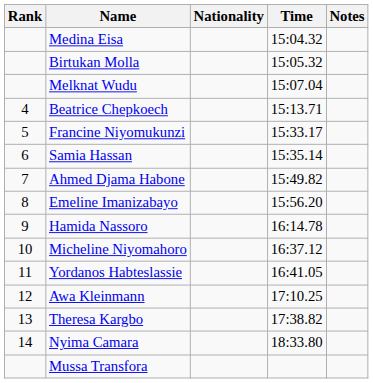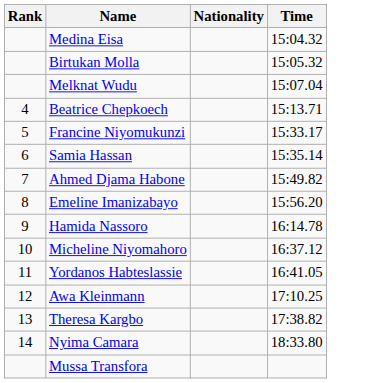 <table class="wikitable sortable" style="text-align:center">
 <tr>
 <th>Rank</th>
 <th>Name</th>
 <th>Nationality</th>
 <th>Time</th>
-<th>Notes</th>
 </tr>
 <tr>
 <td></td>
 <td align=left><a href='#'>Medina Eisa</a></td>
 <td align=left></td>
 <td>15:04.32</td>
-<td></td>
 </tr>
 <tr>
 <td></td>
 <td align=left><a href='#'>Birtukan Molla</a></td>
 <td align=left></td>
 <td>15:05.32</td>
-<td></td>
 </tr>
 <tr>
 <td></td>
 <td align=left><a href='#'>Melknat Wudu</a></td>
 <td align=left></td>
 <td>15:07.04</td>
-<td></td>
 </tr>
 <tr>
 <td>4</td>
 <td align=left><a href='#'>Beatrice Chepkoech</a></td>
 <td align=left></td>
 <td>15:13.71</td>
-<td></td>
 </tr>
 <tr>
 <td>5</td>
 <td align=left><a href='#'>Francine Niyomukunzi</a></td>
 <td align=left></td>
 <td>15:33.17</td>
-<td></td>
 </tr>
 <tr>
 <td>6</td>
 <td align=left><a href='#'>Samia Hassan</a></td>
 <td align=left></td>
 <td>15:35.14</td>
-<td></td>
 </tr>
 <tr>
 <td>7</td>
 <td align=left><a href='#'>Ahmed Djama Habone</a></td>
 <td align=left></td>
 <td>15:49.82</td>
-<td></td>
 </tr>
 <tr>
 <td>8</td>
 <td align=left><a href='#'>Emeline Imanizabayo</a></td>
 <td align=left></td>
 <td>15:56.20</td>
-<td></td>
 </tr>
 <tr>
 <td>9</td>
 <td align=left><a href='#'>Hamida Nassoro</a></td>
 <td align=left></td>
 <td>16:14.78</td>
-<td></td>
 </tr>
 <tr>
 <td>10</td>
 <td align=left><a href='#'>Micheline Niyomahoro</a></td>
 <td align=left></td>
 <td>16:37.12</td>
-<td></td>
 </tr>
 <tr>
 <td>11</td>
 <td align=left><a href='#'>Yordanos Habteslassie</a></td>
 <td align=left></td>
 <td>16:41.05</td>
-<td></td>
 </tr>
 <tr>
 <td>12</td>
 <td align=left><a href='#'>Awa Kleinmann</a></td>
 <td align=left></td>
 <td>17:10.25</td>
-<td></td>
 </tr>
 <tr>
 <td>13</td>
 <td align=left><a href='#'>Theresa Kargbo</a></td>
 <td align=left></td>
 <td>17:38.82</td>
-<td></td>
 </tr>
 <tr>
 <td>14</td>
 <td align=left><a href='#'>Nyima Camara</a></td>
 <td align=left></td>
 <td>18:33.80</td>
-<td></td>
 </tr>
 <tr>
 <td></td>
 <td align=left><a href='#'>Mussa Transfora</a></td>
 <td align=left></td>
 <td></td>
-<td></td>
 </tr>
 </table>
